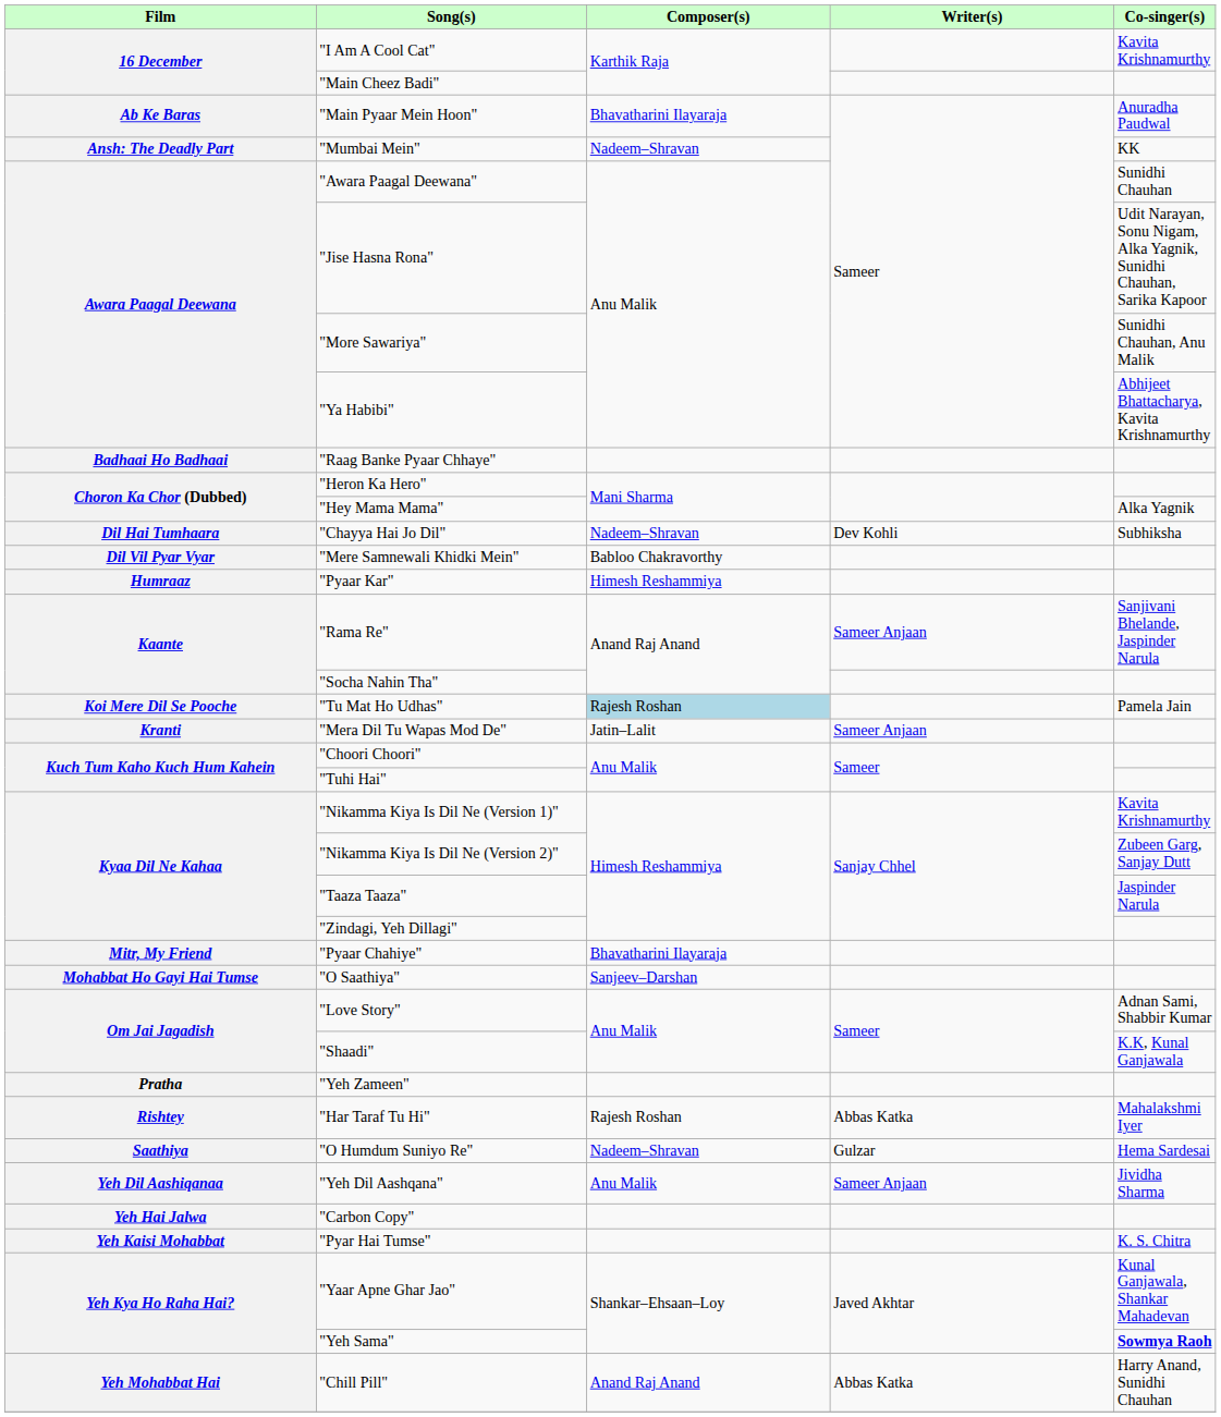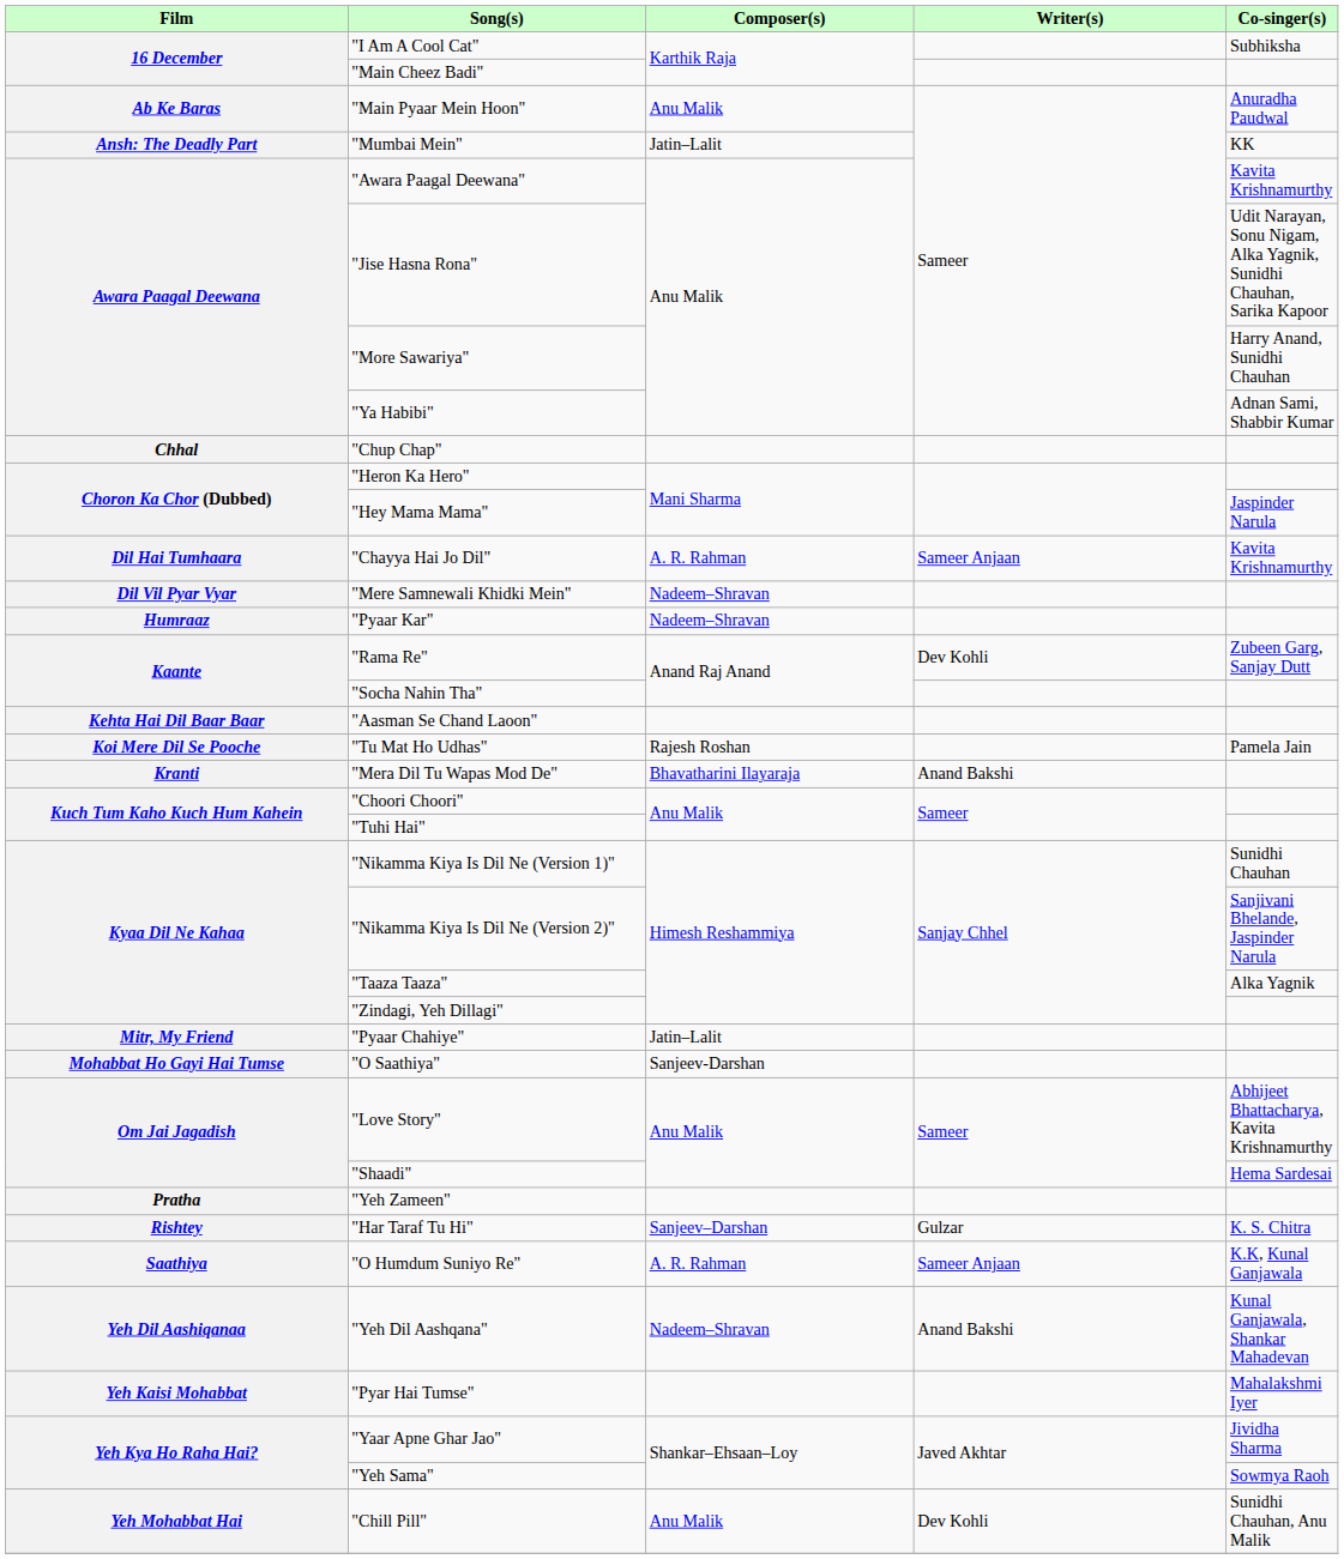 <table class="wikitable plainrowheaders" style="width:100%;" textcolor:#000;">
 <tr style="background:#cfc; text-align:center;">
 <td scope="col" style="width:23%;"><strong>Film</strong></td>
 <td scope="col" style="width:20%;"><strong>Song(s)</strong></td>
 <td scope="col" style="width:18%;"><strong>Composer(s)</strong></td>
 <td scope="col" style="width:21%;"><strong>Writer(s)</strong></td>
 <td scope="col" style="width:1%;"><strong>Co-singer(s)</strong></td>
 </tr>
 <tr>
 <th scope="row" rowspan=2><em><a href='#'>16 December</a></em></th>
 <td>"I Am A Cool Cat"</td>
 <td rowspan=2><a href='#'>Karthik Raja</a></td>
 <td></td>
-<td><a href='#'>Kavita Krishnamurthy</a></td>
+<td>Subhiksha</td>
 </tr>
 <tr>
 <td>"Main Cheez Badi"</td>
 <td></td>
 <td></td>
 </tr>
 <tr>
 <th scope="row"><em><a href='#'>Ab Ke Baras</a></em></th>
 <td>"Main Pyaar Mein Hoon"</td>
-<td><a href='#'>Bhavatharini Ilayaraja</a></td>
+<td><a href='#'>Anu Malik</a></td>
 <td rowspan=6>Sameer</td>
 <td><a href='#'>Anuradha Paudwal</a></td>
 </tr>
 <tr>
 <th scope="row"><em><a href='#'>Ansh: The Deadly Part</a></em></th>
 <td>"Mumbai Mein"</td>
-<td><a href='#'>Nadeem–Shravan</a></td>
+<td>Jatin–Lalit</td>
 <td>KK</td>
 </tr>
 <tr>
 <th scope="row" rowspan=4><em><a href='#'>Awara Paagal Deewana</a></em></th>
 <td>"Awara Paagal Deewana"</td>
 <td rowspan=4>Anu Malik</td>
-<td>Sunidhi Chauhan</td>
+<td><a href='#'>Kavita Krishnamurthy</a></td>
 </tr>
 <tr>
 <td>"Jise Hasna Rona"</td>
 <td>Udit Narayan, Sonu Nigam, Alka Yagnik, Sunidhi Chauhan, Sarika Kapoor</td>
 </tr>
 <tr>
 <td>"More Sawariya"</td>
-<td>Sunidhi Chauhan, Anu Malik</td>
+<td>Harry Anand, Sunidhi Chauhan</td>
 </tr>
 <tr>
 <td>"Ya Habibi"</td>
-<td><a href='#'>Abhijeet Bhattacharya</a>, Kavita Krishnamurthy</td>
+<td>Adnan Sami, Shabbir Kumar</td>
 </tr>
 <tr>
-<th scope="row"><em><a href='#'>Badhaai Ho Badhaai</a></em></th>
-<td>"Raag Banke Pyaar Chhaye"</td>
+<th scope="row"><em>Chhal</em></th>
+<td>"Chup Chap"</td>
 <td></td>
 <td></td>
 <td></td>
 </tr>
 <tr>
 <th scope="row" rowspan=2><em><a href='#'>Choron Ka Chor</a></em> (Dubbed)</th>
 <td>"Heron Ka Hero"</td>
 <td rowspan=2><a href='#'>Mani Sharma</a></td>
 <td rowspan=2></td>
 <td></td>
 </tr>
 <tr>
 <td>"Hey Mama Mama"</td>
-<td>Alka Yagnik</td>
+<td><a href='#'>Jaspinder Narula</a></td>
 </tr>
 <tr>
 <th scope="row"><em><a href='#'>Dil Hai Tumhaara</a></em></th>
 <td>"Chayya Hai Jo Dil"</td>
-<td><a href='#'>Nadeem–Shravan</a></td>
-<td>Dev Kohli</td>
-<td>Subhiksha</td>
+<td><a href='#'>A. R. Rahman</a></td>
+<td><a href='#'>Sameer Anjaan</a></td>
+<td><a href='#'>Kavita Krishnamurthy</a></td>
 </tr>
 <tr>
 <th scope="row"><em><a href='#'>Dil Vil Pyar Vyar</a></em></th>
 <td>"Mere Samnewali Khidki Mein"</td>
-<td>Babloo Chakravorthy</td>
+<td><a href='#'>Nadeem–Shravan</a></td>
 <td></td>
 <td></td>
 </tr>
 <tr>
 <th scope="row"><em><a href='#'>Humraaz</a></em></th>
 <td>"Pyaar Kar"</td>
-<td><a href='#'>Himesh Reshammiya</a></td>
+<td><a href='#'>Nadeem–Shravan</a></td>
 <td></td>
 <td></td>
 </tr>
 <tr>
 <th scope="row" rowspan=2><em><a href='#'>Kaante</a></em></th>
 <td>"Rama Re"</td>
 <td rowspan=2>Anand Raj Anand</td>
-<td><a href='#'>Sameer Anjaan</a></td>
-<td><a href='#'>Sanjivani Bhelande</a>, <a href='#'>Jaspinder Narula</a></td>
+<td>Dev Kohli</td>
+<td><a href='#'>Zubeen Garg</a>, <a href='#'>Sanjay Dutt</a></td>
 </tr>
 <tr>
 <td>"Socha Nahin Tha"</td>
 <td></td>
 <td></td>
 </tr>
 <tr>
+<th scope="row"><em><a href='#'>Kehta Hai Dil Baar Baar</a></em></th>
+<td>"Aasman Se Chand Laoon"</td>
+<td></td>
+<td></td>
+<td></td>
+</tr>
+<tr>
 <th scope="row" rowspan=1><em><a href='#'>Koi Mere Dil Se Pooche</a></em></th>
 <td>"Tu Mat Ho Udhas"</td>
-<td style="background: lightblue;">Rajesh Roshan</td>
+<td>Rajesh Roshan</td>
 <td></td>
 <td>Pamela Jain</td>
 </tr>
 <tr>
 <th scope="row"><em><a href='#'>Kranti</a></em></th>
 <td>"Mera Dil Tu Wapas Mod De"</td>
-<td>Jatin–Lalit</td>
-<td><a href='#'>Sameer Anjaan</a></td>
+<td><a href='#'>Bhavatharini Ilayaraja</a></td>
+<td>Anand Bakshi</td>
 <td></td>
 </tr>
 <tr>
 <th scope="row" rowspan=2><em><a href='#'>Kuch Tum Kaho Kuch Hum Kahein</a></em></th>
 <td>"Choori Choori"</td>
 <td rowspan=2><a href='#'>Anu Malik</a></td>
 <td rowspan=2><a href='#'>Sameer</a></td>
 <td></td>
 </tr>
 <tr>
 <td>"Tuhi Hai"</td>
 <td></td>
 </tr>
 <tr>
 <th scope="row" rowspan=4><em><a href='#'>Kyaa Dil Ne Kahaa</a></em></th>
 <td>"Nikamma Kiya Is Dil Ne (Version 1)"</td>
 <td rowspan=4><a href='#'>Himesh Reshammiya</a></td>
 <td rowspan=4><a href='#'>Sanjay Chhel</a></td>
-<td><a href='#'>Kavita Krishnamurthy</a></td>
+<td>Sunidhi Chauhan</td>
 </tr>
 <tr>
 <td>"Nikamma Kiya Is Dil Ne (Version 2)"</td>
-<td><a href='#'>Zubeen Garg</a>, <a href='#'>Sanjay Dutt</a></td>
+<td><a href='#'>Sanjivani Bhelande</a>, <a href='#'>Jaspinder Narula</a></td>
 </tr>
 <tr>
 <td>"Taaza Taaza"</td>
-<td><a href='#'>Jaspinder Narula</a></td>
+<td>Alka Yagnik</td>
 </tr>
 <tr>
 <td>"Zindagi, Yeh Dillagi"</td>
 <td></td>
 </tr>
 <tr>
 <th scope="row"><em><a href='#'>Mitr, My Friend</a></em></th>
 <td>"Pyaar Chahiye"</td>
-<td><a href='#'>Bhavatharini Ilayaraja</a></td>
+<td>Jatin–Lalit</td>
 <td></td>
 <td></td>
 </tr>
 <tr>
 <th scope="row"><em><a href='#'>Mohabbat Ho Gayi Hai Tumse</a></em></th>
 <td>"O Saathiya"</td>
-<td><a href='#'>Sanjeev–Darshan</a></td>
+<td>Sanjeev-Darshan</td>
 <td></td>
 <td></td>
 </tr>
 <tr>
 <th scope="row" rowspan=2><em><a href='#'>Om Jai Jagadish</a></em></th>
 <td>"Love Story"</td>
 <td rowspan=2><a href='#'>Anu Malik</a></td>
 <td rowspan=2><a href='#'>Sameer</a></td>
-<td>Adnan Sami, Shabbir Kumar</td>
+<td><a href='#'>Abhijeet Bhattacharya</a>, Kavita Krishnamurthy</td>
 </tr>
 <tr>
 <td>"Shaadi"</td>
-<td><a href='#'>K.K</a>, <a href='#'>Kunal Ganjawala</a></td>
+<td><a href='#'>Hema Sardesai</a></td>
 </tr>
 <tr>
 <th scope="row"><em>Pratha</em></th>
 <td>"Yeh Zameen"</td>
 <td></td>
 <td></td>
 </tr>
 <tr>
 <th scope="row"><em><a href='#'>Rishtey</a></em></th>
 <td>"Har Taraf Tu Hi"</td>
-<td>Rajesh Roshan</td>
-<td>Abbas Katka</td>
-<td><a href='#'>Mahalakshmi Iyer</a></td>
+<td><a href='#'>Sanjeev–Darshan</a></td>
+<td>Gulzar</td>
+<td><a href='#'>K. S. Chitra</a></td>
 </tr>
 <tr>
 <th scope="row"><em><a href='#'>Saathiya</a></em></th>
 <td>"O Humdum Suniyo Re"</td>
-<td><a href='#'>Nadeem–Shravan</a></td>
-<td>Gulzar</td>
-<td><a href='#'>Hema Sardesai</a></td>
+<td><a href='#'>A. R. Rahman</a></td>
+<td><a href='#'>Sameer Anjaan</a></td>
+<td><a href='#'>K.K</a>, <a href='#'>Kunal Ganjawala</a></td>
 </tr>
 <tr>
 <th scope="row"><em><a href='#'>Yeh Dil Aashiqanaa</a></em></th>
 <td>"Yeh Dil Aashqana"</td>
-<td><a href='#'>Anu Malik</a></td>
-<td><a href='#'>Sameer Anjaan</a></td>
-<td><a href='#'>Jividha Sharma</a></td>
-</tr>
-<tr>
-<th scope="row"><em><a href='#'>Yeh Hai Jalwa</a></em></th>
-<td>"Carbon Copy"</td>
-<td></td>
-<td></td>
-<td></td>
+<td><a href='#'>Nadeem–Shravan</a></td>
+<td>Anand Bakshi</td>
+<td><a href='#'>Kunal Ganjawala</a>, <a href='#'>Shankar Mahadevan</a></td>
 </tr>
 <tr>
 <th scope="row"><em><a href='#'>Yeh Kaisi Mohabbat</a></em></th>
 <td>"Pyar Hai Tumse"</td>
 <td></td>
 <td></td>
-<td><a href='#'>K. S. Chitra</a></td>
+<td><a href='#'>Mahalakshmi Iyer</a></td>
 </tr>
 <tr>
 <th scope="row" rowspan=2><em><a href='#'>Yeh Kya Ho Raha Hai?</a></em></th>
 <td>"Yaar Apne Ghar Jao"</td>
 <td rowspan=2>Shankar–Ehsaan–Loy</td>
 <td rowspan=2>Javed Akhtar</td>
-<td><a href='#'>Kunal Ganjawala</a>, <a href='#'>Shankar Mahadevan</a></td>
+<td><a href='#'>Jividha Sharma</a></td>
 </tr>
 <tr>
 <td>"Yeh Sama"</td>
-<td><strong><a href='#'>Sowmya Raoh</a></strong></td>
+<td><a href='#'>Sowmya Raoh</a></td>
 </tr>
 <tr>
 <th scope="row"><em><a href='#'>Yeh Mohabbat Hai</a></em></th>
 <td>"Chill Pill"</td>
-<td><a href='#'>Anand Raj Anand</a></td>
-<td>Abbas Katka</td>
-<td>Harry Anand, Sunidhi Chauhan</td>
+<td><a href='#'>Anu Malik</a></td>
+<td>Dev Kohli</td>
+<td>Sunidhi Chauhan, Anu Malik</td>
 </tr>
 <tr>
 </tr>
 </table>
